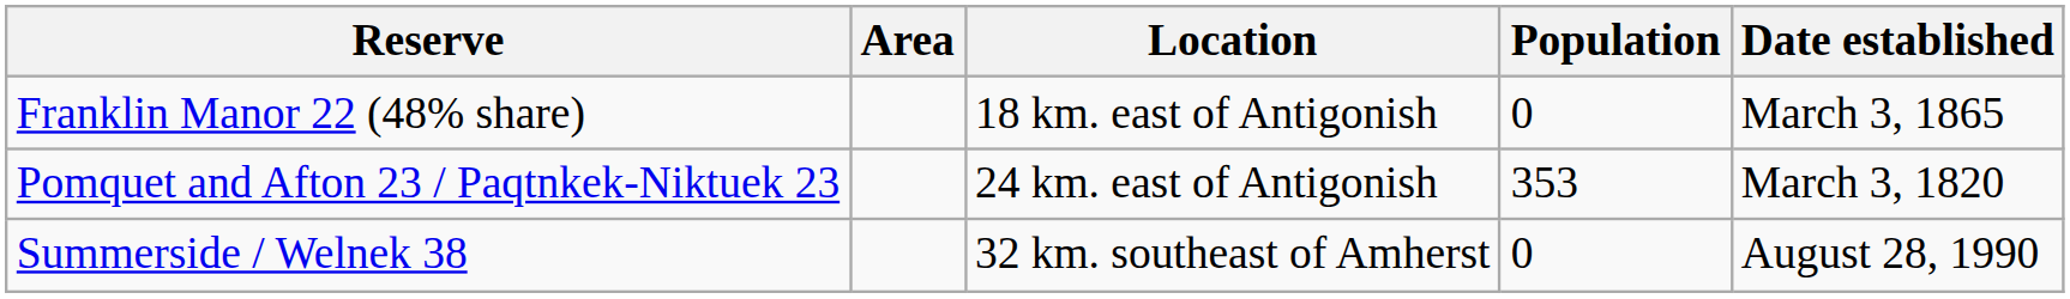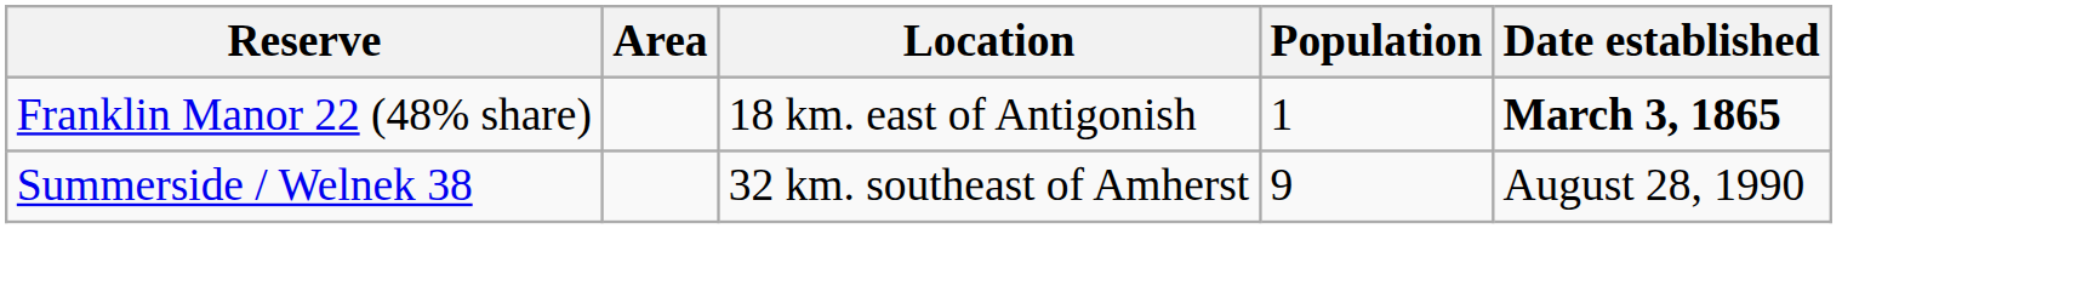 <table class="wikitable">
 <tr>
 <th>Reserve</th>
 <th>Area</th>
 <th>Location</th>
 <th>Population</th>
 <th>Date established</th>
 </tr>
 <tr>
 <td><a href='#'>Franklin Manor 22</a> (48% share)</td>
 <td></td>
 <td>18 km. east of Antigonish</td>
-<td>0</td>
-<td>March 3, 1865</td>
-</tr>
-<tr>
-<td><a href='#'>Pomquet and Afton 23 / Paqtnkek-Niktuek 23</a></td>
-<td></td>
-<td>24 km. east of Antigonish</td>
-<td>353</td>
-<td>March 3, 1820</td>
+<td>1</td>
+<td><strong>March 3, 1865</strong></td>
 </tr>
 <tr>
 <td><a href='#'>Summerside / Welnek 38</a></td>
 <td></td>
 <td>32 km. southeast of Amherst</td>
-<td>0</td>
+<td>9</td>
 <td>August 28, 1990</td>
 </tr>
 </table>
